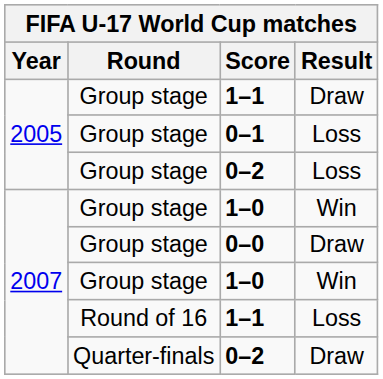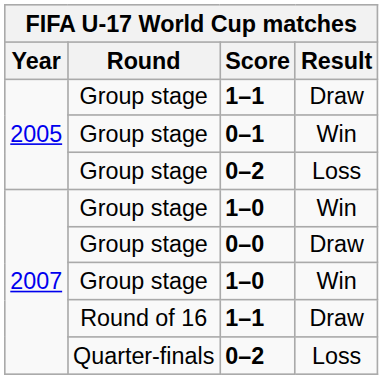 <table class="wikitable" style="text-align: center;font-size:90%;">
 <tr>
 <th colspan=4>FIFA U-17 World Cup matches</th>
 </tr>
 <tr>
 <th>Year</th>
 <th>Round</th>
 <th>Score</th>
 <th>Result</th>
 </tr>
 <tr>
 <td rowspan=3><a href='#'>2005</a></td>
 <td>Group stage</td>
 <td align="left"> <strong>1–1</strong> </td>
 <td>Draw</td>
 </tr>
 <tr>
 <td>Group stage</td>
 <td align="left"> <strong>0–1</strong> </td>
-<td>Loss</td>
+<td>Win</td>
 </tr>
 <tr>
 <td>Group stage</td>
 <td align="left"> <strong>0–2</strong> </td>
 <td>Loss</td>
 </tr>
 <tr>
 <td rowspan=5><a href='#'>2007</a></td>
 <td>Group stage</td>
 <td align="left"> <strong>1–0</strong> </td>
 <td>Win</td>
 </tr>
 <tr>
 <td>Group stage</td>
 <td align="left"> <strong>0–0</strong> </td>
 <td>Draw</td>
 </tr>
 <tr>
 <td>Group stage</td>
 <td align="left"> <strong>1–0</strong> </td>
 <td>Win</td>
 </tr>
 <tr>
 <td>Round of 16</td>
 <td align="left"> <strong>1–1</strong> </td>
-<td>Loss</td>
+<td>Draw</td>
 </tr>
 <tr>
 <td>Quarter-finals</td>
 <td align="left"> <strong>0–2</strong> </td>
-<td>Draw</td>
+<td>Loss</td>
 </tr>
 </table>
